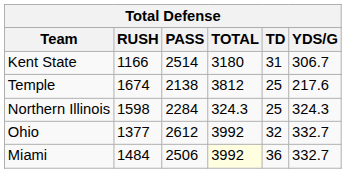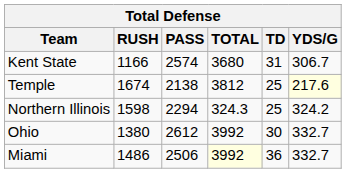 <table class="wikitable">
 <tr>
 <th colspan="7" style="text-align:center;">Total Defense</th>
 </tr>
 <tr>
 <th>Team</th>
 <th>RUSH</th>
 <th>PASS</th>
 <th>TOTAL</th>
 <th>TD</th>
 <th>YDS/G</th>
 </tr>
 <tr>
 <td>Kent State</td>
 <td>1166</td>
-<td>2514</td>
-<td>3180</td>
+<td>2574</td>
+<td>3680</td>
 <td>31</td>
 <td>306.7</td>
 </tr>
 <tr>
 <td>Temple</td>
 <td>1674</td>
 <td>2138</td>
 <td>3812</td>
 <td>25</td>
-<td>217.6</td>
+<td style="background: lightyellow;">217.6</td>
 </tr>
 <tr>
 <td>Northern Illinois</td>
 <td>1598</td>
-<td>2284</td>
+<td>2294</td>
 <td>324.3</td>
 <td>25</td>
-<td>324.3</td>
+<td>324.2</td>
 </tr>
 <tr>
 <td>Ohio</td>
-<td>1377</td>
+<td>1380</td>
 <td>2612</td>
 <td>3992</td>
-<td>32</td>
+<td>30</td>
 <td>332.7</td>
 </tr>
 <tr>
 <td>Miami</td>
-<td>1484</td>
+<td>1486</td>
 <td>2506</td>
 <td style="background: lightyellow;">3992</td>
 <td>36</td>
 <td>332.7</td>
 </tr>
 </table>
